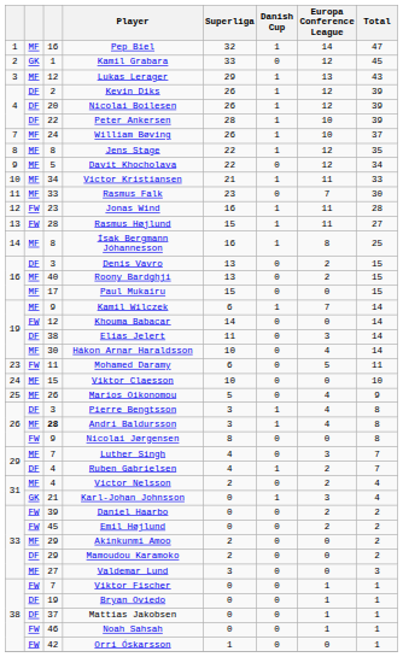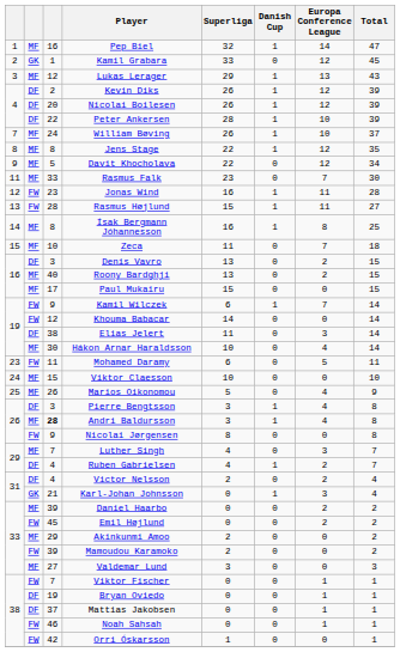 <table class="wikitable sortable" style="font-size: 95%; text-align: center;">
 <tr>
 <th width=20></th>
 <th width=20></th>
 <th width=20></th>
 <th width=185>Player</th>
 <th width=50>Superliga</th>
 <th width=50>Danish Cup</th>
 <th width=50>Europa Conference League</th>
 <th width=50>Total</th>
 </tr>
 <tr>
 <td rowspan=1>1</td>
 <td><a href='#'>MF</a></td>
 <td>16</td>
 <td> <a href='#'>Pep Biel</a></td>
 <td>32</td>
 <td>1</td>
 <td>14</td>
 <td>47</td>
 </tr>
 <tr>
 <td rowspan=1>2</td>
 <td><a href='#'>GK</a></td>
 <td>1</td>
 <td> <a href='#'>Kamil Grabara</a></td>
 <td>33</td>
 <td>0</td>
 <td>12</td>
 <td>45</td>
 </tr>
 <tr>
 <td rowspan=1>3</td>
 <td><a href='#'>MF</a></td>
 <td>12</td>
 <td> <a href='#'>Lukas Lerager</a></td>
 <td>29</td>
 <td>1</td>
 <td>13</td>
 <td>43</td>
 </tr>
 <tr>
 <td rowspan=3>4</td>
 <td><a href='#'>DF</a></td>
 <td>2</td>
 <td> <a href='#'>Kevin Diks</a></td>
 <td>26</td>
 <td>1</td>
 <td>12</td>
 <td>39</td>
 </tr>
 <tr>
 <td><a href='#'>DF</a></td>
 <td>20</td>
 <td> <a href='#'>Nicolai Boilesen</a></td>
 <td>26</td>
 <td>1</td>
 <td>12</td>
 <td>39</td>
 </tr>
 <tr>
 <td><a href='#'>DF</a></td>
 <td>22</td>
 <td> <a href='#'>Peter Ankersen</a></td>
 <td>28</td>
 <td>1</td>
 <td>10</td>
 <td>39</td>
 </tr>
 <tr>
 <td rowspan=1>7</td>
 <td><a href='#'>MF</a></td>
 <td>24</td>
 <td> <a href='#'>William Bøving</a></td>
 <td>26</td>
 <td>1</td>
 <td>10</td>
 <td>37</td>
 </tr>
 <tr>
 <td rowspan=1>8</td>
 <td><a href='#'>MF</a></td>
 <td>8</td>
 <td> <a href='#'>Jens Stage</a></td>
 <td>22</td>
 <td>1</td>
 <td>12</td>
 <td>35</td>
 </tr>
 <tr>
 <td rowspan=1>9</td>
 <td><a href='#'>MF</a></td>
 <td>5</td>
 <td> <a href='#'>Davit Khocholava</a></td>
 <td>22</td>
 <td>0</td>
 <td>12</td>
 <td>34</td>
 </tr>
 <tr>
-<td rowspan=1>10</td>
-<td><a href='#'>MF</a></td>
-<td>34</td>
-<td> <a href='#'>Victor Kristiansen</a></td>
-<td>21</td>
-<td>1</td>
-<td>11</td>
-<td>33</td>
-</tr>
-<tr>
 <td rowspan=1>11</td>
 <td><a href='#'>MF</a></td>
 <td>33</td>
 <td> <a href='#'>Rasmus Falk</a></td>
 <td>23</td>
 <td>0</td>
 <td>7</td>
 <td>30</td>
 </tr>
 <tr>
 <td rowspan=1>12</td>
 <td><a href='#'>FW</a></td>
 <td>23</td>
 <td> <a href='#'>Jonas Wind</a></td>
 <td>16</td>
 <td>1</td>
 <td>11</td>
 <td>28</td>
 </tr>
 <tr>
 <td rowspan=1>13</td>
 <td><a href='#'>FW</a></td>
 <td>28</td>
 <td> <a href='#'>Rasmus Højlund</a></td>
 <td>15</td>
 <td>1</td>
 <td>11</td>
 <td>27</td>
 </tr>
 <tr>
 <td rowspan=1>14</td>
 <td><a href='#'>MF</a></td>
 <td>8</td>
 <td> <a href='#'>Ísak Bergmann Jóhannesson</a></td>
 <td>16</td>
 <td>1</td>
 <td>8</td>
 <td>25</td>
 </tr>
 <tr>
+<td rowspan=1>15</td>
+<td><a href='#'>MF</a></td>
+<td>10</td>
+<td> <a href='#'>Zeca</a></td>
+<td>11</td>
+<td>0</td>
+<td>7</td>
+<td>18</td>
+</tr>
+<tr>
 <td rowspan=3>16</td>
 <td><a href='#'>DF</a></td>
 <td>3</td>
 <td> <a href='#'>Denis Vavro</a></td>
 <td>13</td>
 <td>0</td>
 <td>2</td>
 <td>15</td>
 </tr>
 <tr>
 <td><a href='#'>MF</a></td>
 <td>40</td>
 <td> <a href='#'>Roony Bardghji</a></td>
 <td>13</td>
 <td>0</td>
 <td>2</td>
 <td>15</td>
 </tr>
 <tr>
 <td><a href='#'>MF</a></td>
 <td>17</td>
 <td> <a href='#'>Paul Mukairu</a></td>
 <td>15</td>
 <td>0</td>
 <td>0</td>
 <td>15</td>
 </tr>
 <tr>
 <td rowspan=4>19</td>
-<td><a href='#'>MF</a></td>
+<td><a href='#'>FW</a></td>
 <td>9</td>
 <td> <a href='#'>Kamil Wilczek</a></td>
 <td>6</td>
 <td>1</td>
 <td>7</td>
 <td>14</td>
 </tr>
 <tr>
 <td><a href='#'>FW</a></td>
 <td>12</td>
 <td> <a href='#'>Khouma Babacar</a></td>
 <td>14</td>
 <td>0</td>
 <td>0</td>
 <td>14</td>
 </tr>
 <tr>
 <td><a href='#'>DF</a></td>
 <td>38</td>
 <td> <a href='#'>Elias Jelert</a></td>
 <td>11</td>
 <td>0</td>
 <td>3</td>
 <td>14</td>
 </tr>
 <tr>
 <td><a href='#'>MF</a></td>
 <td>30</td>
 <td> <a href='#'>Hákon Arnar Haraldsson</a></td>
 <td>10</td>
 <td>0</td>
 <td>4</td>
 <td>14</td>
 </tr>
 <tr>
 <td rowspan=1>23</td>
 <td><a href='#'>FW</a></td>
 <td>11</td>
 <td> <a href='#'>Mohamed Daramy</a></td>
 <td>6</td>
 <td>0</td>
 <td>5</td>
 <td>11</td>
 </tr>
 <tr>
 <td rowspan=1>24</td>
 <td><a href='#'>MF</a></td>
 <td>15</td>
 <td> <a href='#'>Viktor Claesson</a></td>
 <td>10</td>
 <td>0</td>
 <td>0</td>
 <td>10</td>
 </tr>
 <tr>
 <td rowspan=1>25</td>
 <td><a href='#'>MF</a></td>
 <td>26</td>
 <td> <a href='#'>Marios Oikonomou</a></td>
 <td>5</td>
 <td>0</td>
 <td>4</td>
 <td>9</td>
 </tr>
 <tr>
 <td rowspan=3>26</td>
 <td><a href='#'>DF</a></td>
 <td>3</td>
 <td> <a href='#'>Pierre Bengtsson</a></td>
 <td>3</td>
 <td>1</td>
 <td>4</td>
 <td>8</td>
 </tr>
 <tr>
 <td><a href='#'>MF</a></td>
 <td><strong>28</strong></td>
 <td> <a href='#'>Andri Baldursson</a></td>
 <td>3</td>
 <td>1</td>
 <td>4</td>
 <td>8</td>
 </tr>
 <tr>
 <td><a href='#'>FW</a></td>
 <td>9</td>
 <td> <a href='#'>Nicolai Jørgensen</a></td>
 <td>8</td>
 <td>0</td>
 <td>0</td>
 <td>8</td>
 </tr>
 <tr>
 <td rowspan=2>29</td>
 <td><a href='#'>MF</a></td>
 <td>7</td>
 <td> <a href='#'>Luther Singh</a></td>
 <td>4</td>
 <td>0</td>
 <td>3</td>
 <td>7</td>
 </tr>
 <tr>
 <td><a href='#'>DF</a></td>
 <td>4</td>
 <td> <a href='#'>Ruben Gabrielsen</a></td>
 <td>4</td>
 <td>1</td>
 <td>2</td>
 <td>7</td>
 </tr>
 <tr>
 <td rowspan=2>31</td>
-<td><a href='#'>MF</a></td>
+<td><a href='#'>DF</a></td>
 <td>4</td>
 <td> <a href='#'>Victor Nelsson</a></td>
 <td>2</td>
 <td>0</td>
 <td>2</td>
 <td>4</td>
 </tr>
 <tr>
 <td><a href='#'>GK</a></td>
 <td>21</td>
 <td> <a href='#'>Karl-Johan Johnsson</a></td>
 <td>0</td>
 <td>1</td>
 <td>3</td>
 <td>4</td>
 </tr>
 <tr>
 <td rowspan=5>33</td>
-<td><a href='#'>FW</a></td>
+<td><a href='#'>MF</a></td>
 <td>39</td>
 <td> <a href='#'>Daniel Haarbo</a></td>
 <td>0</td>
 <td>0</td>
 <td>2</td>
 <td>2</td>
 </tr>
 <tr>
 <td><a href='#'>FW</a></td>
 <td>45</td>
 <td> <a href='#'>Emil Højlund</a></td>
 <td>0</td>
 <td>0</td>
 <td>2</td>
 <td>2</td>
 </tr>
 <tr>
 <td><a href='#'>MF</a></td>
 <td>29</td>
 <td> <a href='#'>Akinkunmi Amoo</a></td>
 <td>2</td>
 <td>0</td>
 <td>0</td>
 <td>2</td>
 </tr>
 <tr>
-<td><a href='#'>DF</a></td>
-<td>29</td>
+<td><a href='#'>FW</a></td>
+<td>39</td>
 <td> <a href='#'>Mamoudou Karamoko</a></td>
 <td>2</td>
 <td>0</td>
 <td>0</td>
 <td>2</td>
 </tr>
 <tr>
 <td><a href='#'>MF</a></td>
 <td>27</td>
 <td> <a href='#'>Valdemar Lund</a></td>
 <td>3</td>
 <td>0</td>
 <td>0</td>
 <td>3</td>
 </tr>
 <tr>
 <td rowspan=5>38</td>
 <td><a href='#'>FW</a></td>
 <td>7</td>
 <td> <a href='#'>Viktor Fischer</a></td>
 <td>0</td>
 <td>0</td>
 <td>1</td>
 <td>1</td>
 </tr>
 <tr>
 <td><a href='#'>DF</a></td>
 <td>19</td>
 <td> <a href='#'>Bryan Oviedo</a></td>
 <td>0</td>
 <td>0</td>
 <td>1</td>
 <td>1</td>
 </tr>
 <tr>
 <td><a href='#'>DF</a></td>
 <td>37</td>
 <td> Mattias Jakobsen</td>
 <td>0</td>
 <td>0</td>
 <td>1</td>
 <td>1</td>
 </tr>
 <tr>
 <td><a href='#'>FW</a></td>
 <td>46</td>
 <td> <a href='#'>Noah Sahsah</a></td>
 <td>0</td>
 <td>0</td>
 <td>1</td>
 <td>1</td>
 </tr>
 <tr>
 <td><a href='#'>FW</a></td>
 <td>42</td>
 <td> <a href='#'>Orri Óskarsson</a></td>
 <td>1</td>
 <td>0</td>
 <td>0</td>
 <td>1</td>
 </tr>
 <tr>
 </tr>
 </table>
